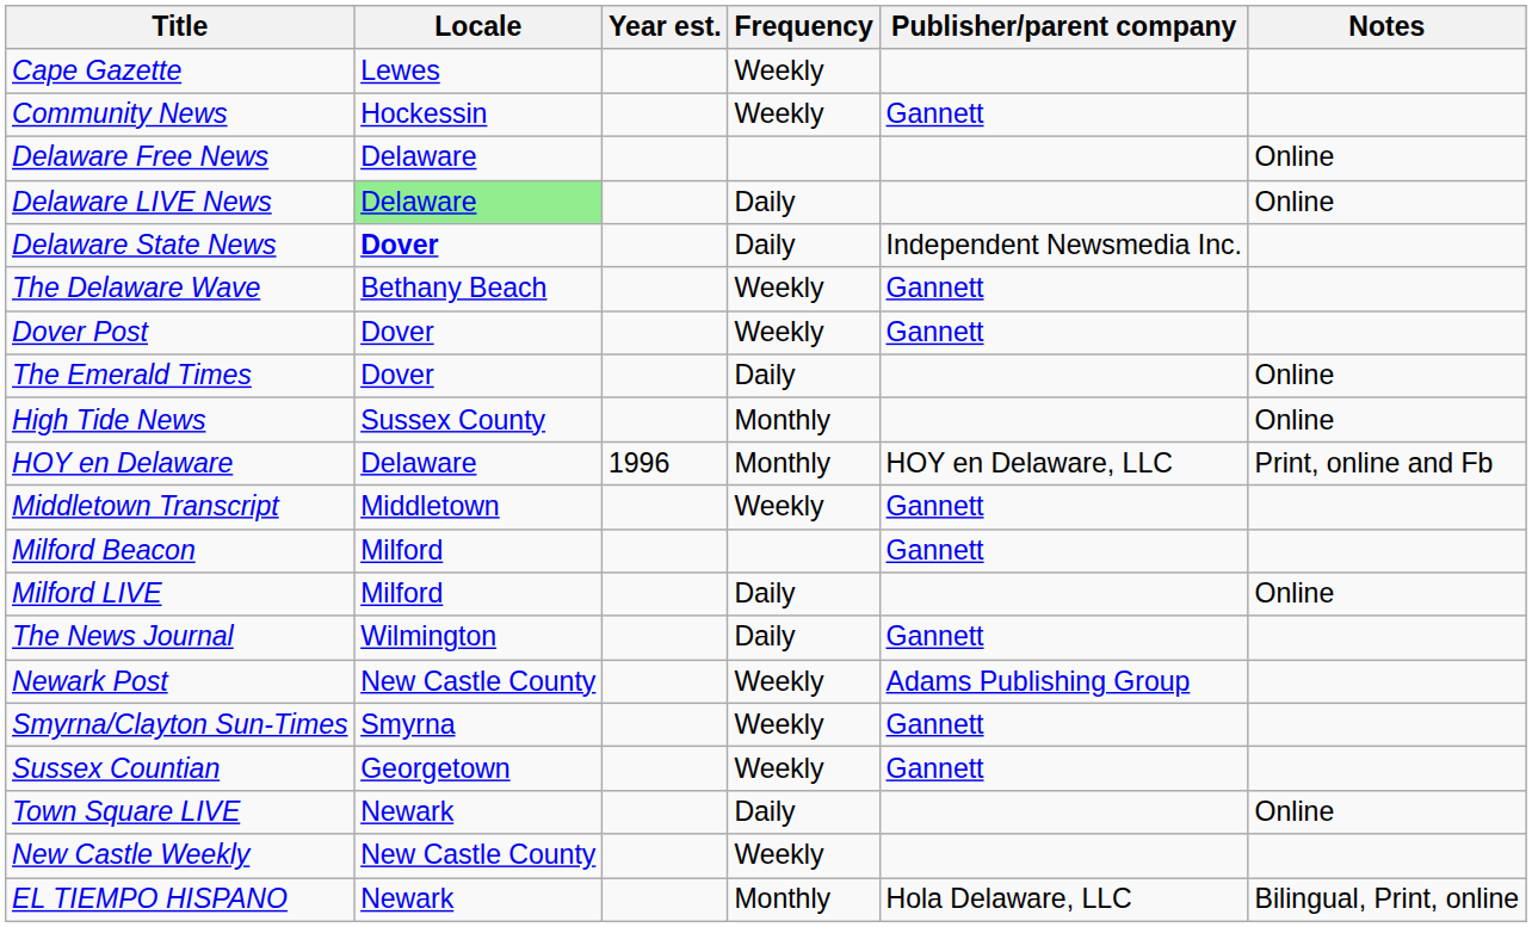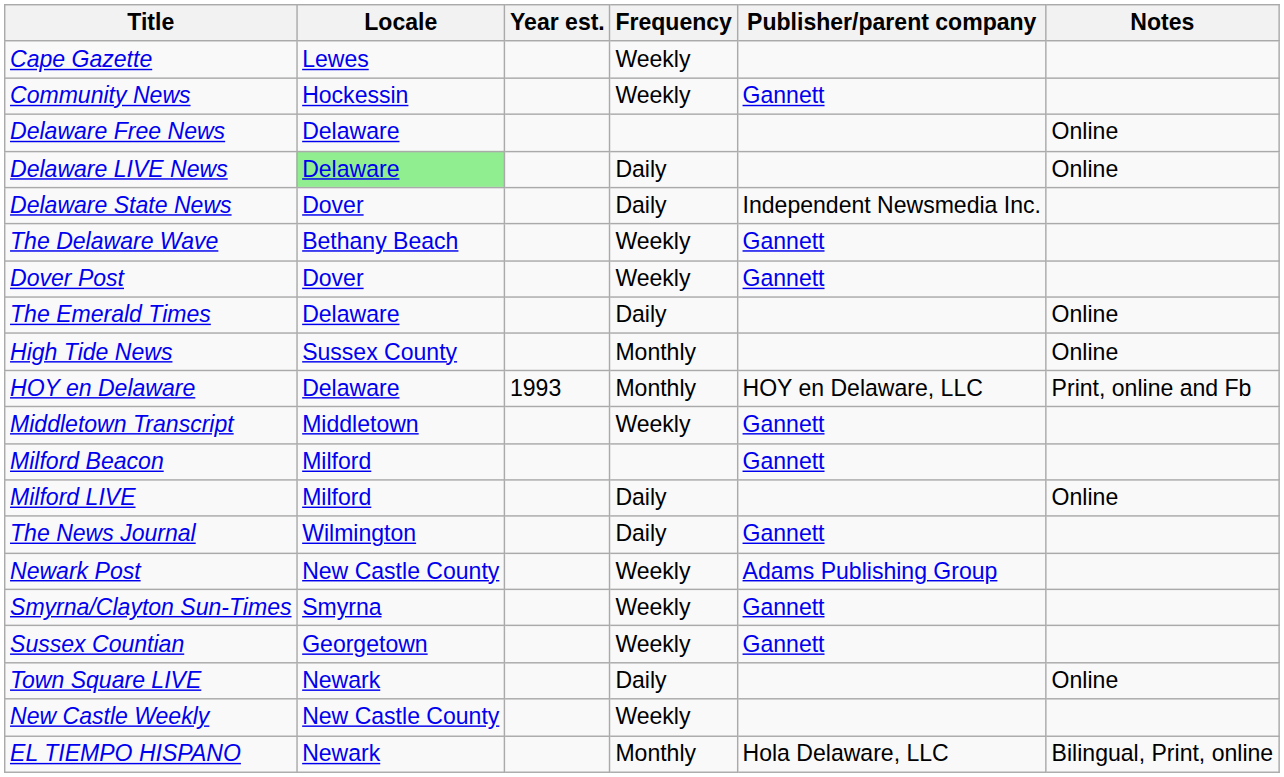 <table class="wikitable sortable">
 <tr>
 <th>Title</th>
 <th>Locale</th>
 <th>Year est.</th>
 <th>Frequency</th>
 <th>Publisher/parent company</th>
 <th>Notes</th>
 </tr>
 <tr>
 <td><em><a href='#'>Cape Gazette</a></em></td>
 <td><a href='#'>Lewes</a></td>
 <td></td>
 <td>Weekly</td>
 <td></td>
 <td></td>
 </tr>
 <tr>
 <td><em><a href='#'>Community News</a></em></td>
 <td><a href='#'>Hockessin</a></td>
 <td></td>
 <td>Weekly</td>
 <td><a href='#'>Gannett</a></td>
 <td></td>
 </tr>
 <tr>
 <td><em><a href='#'>Delaware Free News</a></em></td>
 <td><a href='#'>Delaware</a></td>
 <td></td>
 <td></td>
 <td></td>
 <td>Online</td>
 </tr>
 <tr>
 <td><em><a href='#'>Delaware LIVE News</a></em></td>
 <td style="background: lightgreen;"><a href='#'>Delaware</a></td>
 <td></td>
 <td>Daily</td>
 <td></td>
 <td>Online</td>
 </tr>
 <tr>
 <td><em><a href='#'>Delaware State News</a></em></td>
-<td><strong><a href='#'>Dover</a></strong></td>
+<td><a href='#'>Dover</a></td>
 <td></td>
 <td>Daily</td>
 <td>Independent Newsmedia Inc.</td>
 <td></td>
 </tr>
 <tr>
 <td><em><a href='#'>The Delaware Wave</a></em></td>
 <td><a href='#'>Bethany Beach</a></td>
 <td></td>
 <td>Weekly</td>
 <td><a href='#'>Gannett</a></td>
 <td></td>
 </tr>
 <tr>
 <td><em><a href='#'>Dover Post</a></em></td>
 <td><a href='#'>Dover</a></td>
 <td></td>
 <td>Weekly</td>
 <td><a href='#'>Gannett</a></td>
 <td></td>
 </tr>
 <tr>
 <td><em><a href='#'>The Emerald Times</a></em></td>
-<td><a href='#'>Dover</a></td>
+<td><a href='#'>Delaware</a></td>
 <td></td>
 <td>Daily</td>
 <td></td>
 <td>Online</td>
 </tr>
 <tr>
 <td><em><a href='#'>High Tide News</a></em></td>
 <td><a href='#'>Sussex County</a></td>
 <td></td>
 <td>Monthly</td>
 <td></td>
 <td>Online</td>
 </tr>
 <tr>
 <td><em><a href='#'>HOY en Delaware</a></em></td>
 <td><a href='#'>Delaware</a></td>
-<td>1996</td>
+<td>1993</td>
 <td>Monthly</td>
 <td>HOY en Delaware, LLC</td>
 <td>Print, online and Fb</td>
 </tr>
 <tr>
 <td><em><a href='#'>Middletown Transcript</a></em></td>
 <td><a href='#'>Middletown</a></td>
 <td></td>
 <td>Weekly</td>
 <td><a href='#'>Gannett</a></td>
 <td></td>
 </tr>
 <tr>
 <td><em><a href='#'>Milford Beacon</a></em></td>
 <td><a href='#'>Milford</a></td>
 <td></td>
 <td></td>
 <td><a href='#'>Gannett</a></td>
 <td></td>
 </tr>
 <tr>
 <td><em><a href='#'>Milford LIVE</a></em></td>
 <td><a href='#'>Milford</a></td>
 <td></td>
 <td>Daily</td>
 <td></td>
 <td>Online</td>
 </tr>
 <tr>
 <td><em><a href='#'>The News Journal</a></em></td>
 <td><a href='#'>Wilmington</a></td>
 <td></td>
 <td>Daily</td>
 <td><a href='#'>Gannett</a></td>
 <td></td>
 </tr>
 <tr>
 <td><em><a href='#'>Newark Post</a></em></td>
 <td><a href='#'>New Castle County</a></td>
 <td></td>
 <td>Weekly</td>
 <td><a href='#'>Adams Publishing Group</a></td>
 <td></td>
 </tr>
 <tr>
 <td><em><a href='#'>Smyrna/Clayton Sun-Times</a></em></td>
 <td><a href='#'>Smyrna</a></td>
 <td></td>
 <td>Weekly</td>
 <td><a href='#'>Gannett</a></td>
 <td></td>
 </tr>
 <tr>
 <td><em><a href='#'>Sussex Countian</a></em></td>
 <td><a href='#'>Georgetown</a></td>
 <td></td>
 <td>Weekly</td>
 <td><a href='#'>Gannett</a></td>
 <td></td>
 </tr>
 <tr>
 <td><em><a href='#'>Town Square LIVE</a></em></td>
 <td><a href='#'>Newark</a></td>
 <td></td>
 <td>Daily</td>
 <td></td>
 <td>Online</td>
 </tr>
 <tr>
 <td><em><a href='#'>New Castle Weekly</a></em></td>
 <td><a href='#'>New Castle County</a></td>
 <td></td>
 <td>Weekly</td>
 <td></td>
 <td></td>
 </tr>
 <tr>
 <td><em><a href='#'>EL TIEMPO HISPANO</a></em></td>
 <td><a href='#'>Newark</a></td>
 <td></td>
 <td>Monthly</td>
 <td>Hola Delaware, LLC</td>
 <td>Bilingual, Print, online</td>
 </tr>
 </table>
